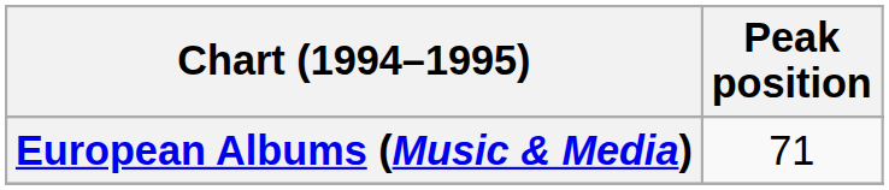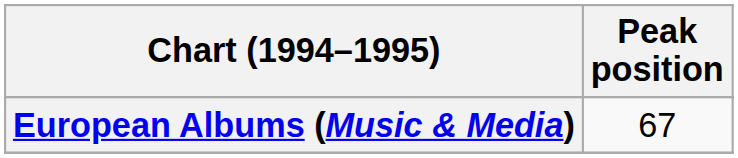 <table class="wikitable sortable plainrowheaders" style="text-align:center">
 <tr>
 <th scope="col">Chart (1994–1995)</th>
 <th scope="col">Peak<br> position</th>
 </tr>
 <tr>
 </tr>
 <tr>
 </tr>
 <tr>
 </tr>
 <tr>
 </tr>
 <tr>
 </tr>
 <tr>
 <th scope="row"><a href='#'>European Albums</a> (<em><a href='#'>Music & Media</a></em>)</th>
-<td>71</td>
+<td>67</td>
 </tr>
 <tr>
 </tr>
 <tr>
 </tr>
 <tr>
 </tr>
 <tr>
 </tr>
 <tr>
 </tr>
 </table>
